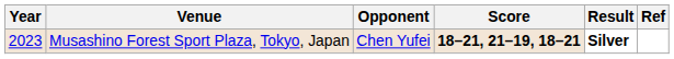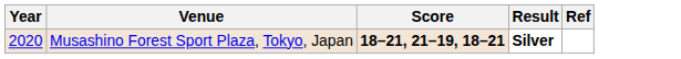 <table class="sortable wikitable" style="font-size: 90%">
 <tr>
 <th>Year</th>
 <th>Venue</th>
-<th>Opponent</th>
 <th>Score</th>
 <th>Result</th>
 <th>Ref</th>
 </tr>
 <tr style="background:#F3E6D7">
-<td align="center"><a href='#'>2023</a></td>
+<td align="center"><a href='#'>2020</a></td>
 <td align="left"><a href='#'>Musashino Forest Sport Plaza</a>, <a href='#'>Tokyo</a>, Japan</td>
-<td align="left"> <a href='#'>Chen Yufei</a></td>
 <td align="left"><strong>18–21, 21–19, 18–21</strong></td>
 <td style="text-align:left; background:white"> <strong>Silver</strong></td>
 <td style="text-align:center; background:white"></td>
 </tr>
 </table>
